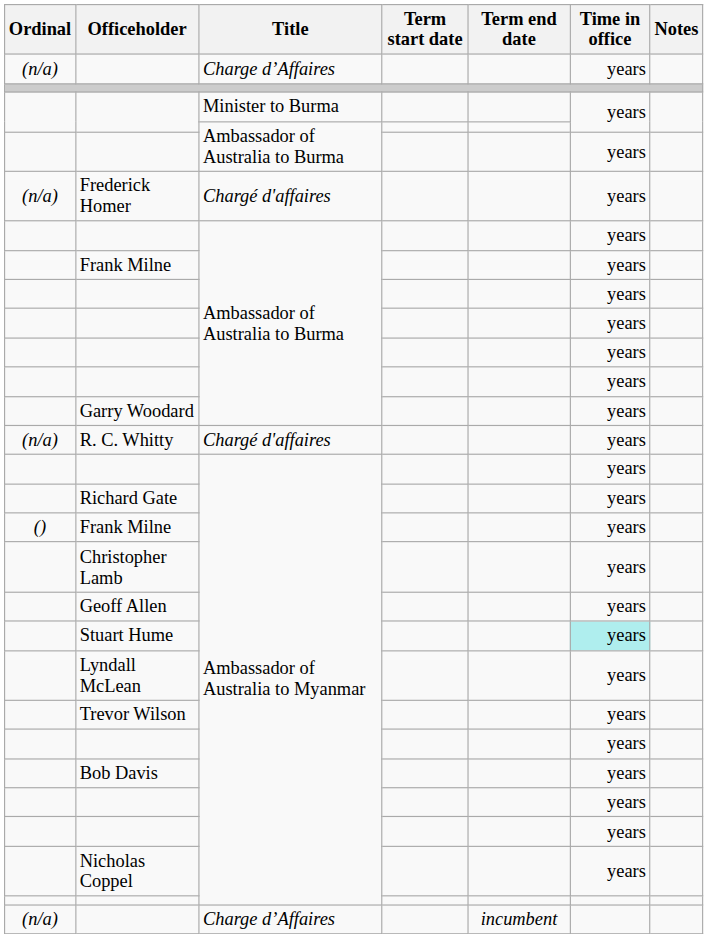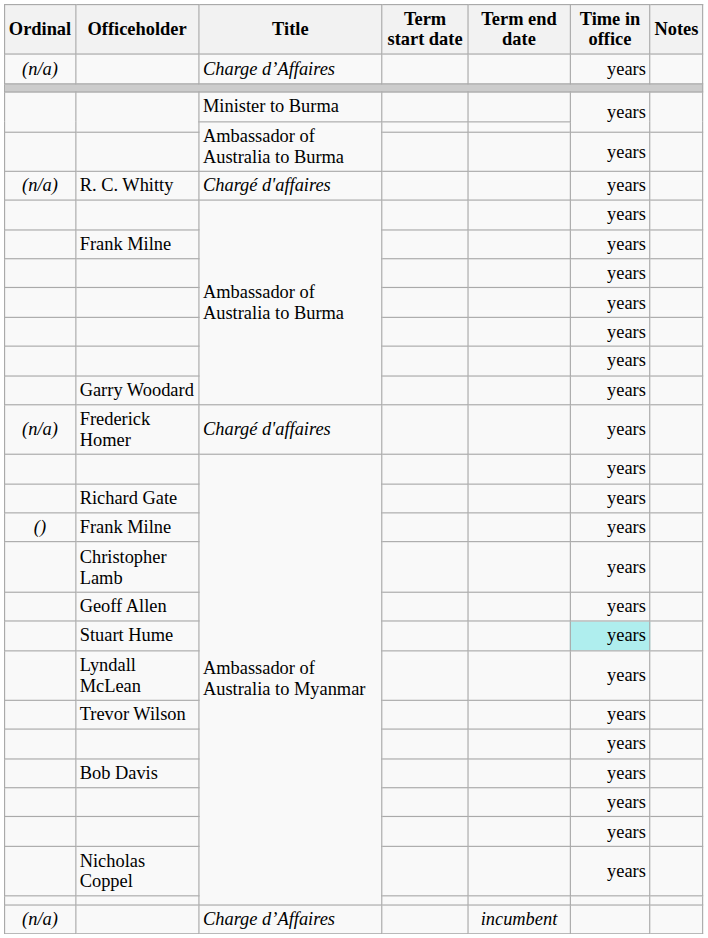 <table class='wikitable sortable'>
 <tr>
 <th>Ordinal</th>
 <th>Officeholder</th>
 <th>Title</th>
 <th>Term start date</th>
 <th>Term end date</th>
 <th>Time in office</th>
 <th>Notes</th>
 </tr>
 <tr>
 <td align=center><em>(n/a)</em></td>
 <td></td>
 <td><em>Charge d’Affaires</em></td>
 <td align=center></td>
 <td align=center></td>
 <td align=right> years</td>
 <td></td>
 </tr>
 <tr>
 <th colspan=7 style="background: #cccccc;"></th>
 </tr>
 <tr>
 <td rowspan=2 align=center></td>
 <td rowspan=2></td>
 <td>Minister to Burma</td>
 <td align=center></td>
 <td align=center></td>
 <td rowspan=2 align=right> years</td>
 <td rowspan=2></td>
 </tr>
 <tr>
 <td rowspan=2>Ambassador of Australia to Burma</td>
 <td align=center></td>
 <td align=center></td>
 </tr>
 <tr>
 <td align=center></td>
 <td></td>
 <td align=center></td>
 <td align=center></td>
 <td align=right> years</td>
 <td></td>
 </tr>
 <tr>
 <td align=center><em>(n/a)</em></td>
-<td>Frederick Homer</td>
+<td>R. C. Whitty</td>
 <td><em>Chargé d'affaires</em></td>
 <td align=center></td>
 <td align=center></td>
 <td align=right> years</td>
 <td></td>
 </tr>
 <tr>
 <td align=center></td>
 <td></td>
 <td rowspan=7>Ambassador of Australia to Burma</td>
 <td align=center></td>
 <td align=center></td>
 <td align=right> years</td>
 <td></td>
 </tr>
 <tr>
 <td align=center></td>
 <td>Frank Milne</td>
 <td align=center></td>
 <td align=center></td>
 <td align=right> years</td>
 <td></td>
 </tr>
 <tr>
 <td align=center></td>
 <td></td>
 <td align=center></td>
 <td align=center></td>
 <td align=right> years</td>
 <td></td>
 </tr>
 <tr>
 <td align=center></td>
 <td></td>
 <td align=center></td>
 <td align=center></td>
 <td align=right> years</td>
 <td></td>
 </tr>
 <tr>
 <td align=center></td>
 <td></td>
 <td align=center></td>
 <td align=center></td>
 <td align=right> years</td>
 <td></td>
 </tr>
 <tr>
 <td align=center></td>
 <td></td>
 <td align=center></td>
 <td align=center></td>
 <td align=right> years</td>
 <td></td>
 </tr>
 <tr>
 <td align=center></td>
 <td>Garry Woodard</td>
 <td align=center></td>
 <td align=center></td>
 <td align=right> years</td>
 <td></td>
 </tr>
 <tr>
 <td align=center><em>(n/a)</em></td>
-<td>R. C. Whitty</td>
+<td>Frederick Homer</td>
 <td><em>Chargé d'affaires</em></td>
 <td align=center></td>
 <td align=center></td>
 <td align=right> years</td>
 <td></td>
 </tr>
 <tr>
 <td align=center></td>
 <td></td>
 <td rowspan=14>Ambassador of Australia to Myanmar</td>
 <td align=center></td>
 <td align=center></td>
 <td align=right> years</td>
 <td></td>
 </tr>
 <tr>
 <td align=center></td>
 <td>Richard Gate</td>
 <td align=center></td>
 <td align=center></td>
 <td align=right> years</td>
 <td></td>
 </tr>
 <tr>
 <td align=center><em>()</em></td>
 <td>Frank Milne</td>
 <td align=center></td>
 <td align=center></td>
 <td align=right> years</td>
 <td></td>
 </tr>
 <tr>
 <td align=center></td>
 <td>Christopher Lamb</td>
 <td align=center></td>
 <td align=center></td>
 <td align=right> years</td>
 <td></td>
 </tr>
 <tr>
 <td align=center></td>
 <td>Geoff Allen</td>
 <td align=center></td>
 <td align=center></td>
 <td align=right> years</td>
 <td></td>
 </tr>
 <tr>
 <td align=center></td>
 <td>Stuart Hume</td>
 <td align=center></td>
 <td align=center></td>
 <td align=right style="background: paleturquoise;"> years</td>
 <td></td>
 </tr>
 <tr>
 <td align=center></td>
 <td>Lyndall McLean</td>
 <td align=center></td>
 <td align=center></td>
 <td align=right> years</td>
 <td></td>
 </tr>
 <tr>
 <td align=center></td>
 <td>Trevor Wilson</td>
 <td align=center></td>
 <td align=center></td>
 <td align=right> years</td>
 <td></td>
 </tr>
 <tr>
 <td align=center></td>
 <td></td>
 <td align=center></td>
 <td align=center></td>
 <td align=right> years</td>
 <td></td>
 </tr>
 <tr>
 <td align=center></td>
 <td>Bob Davis</td>
 <td align=center></td>
 <td align=center></td>
 <td align=right> years</td>
 <td></td>
 </tr>
 <tr>
 <td align=center></td>
 <td></td>
 <td align=center></td>
 <td align=center></td>
 <td align=right> years</td>
 <td></td>
 </tr>
 <tr>
 <td align=center></td>
 <td></td>
 <td align=center></td>
 <td align=center></td>
 <td align=right> years</td>
 <td></td>
 </tr>
 <tr>
 <td align=center></td>
 <td>Nicholas Coppel</td>
 <td align=center></td>
 <td align=center></td>
 <td align=right> years</td>
 <td></td>
 </tr>
 <tr>
 <td align=center></td>
 <td></td>
 <td align=center></td>
 <td align=center></td>
 <td align=right></td>
 <td></td>
 </tr>
 <tr>
 <td align=center><em>(n/a)</em></td>
 <td></td>
 <td><em>Charge d’Affaires</em></td>
 <td align=center></td>
 <td align=center><em>incumbent</em></td>
 <td align=right></td>
 <td></td>
 </tr>
 </table>
